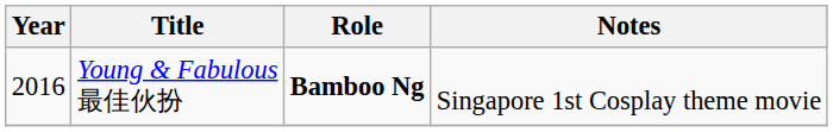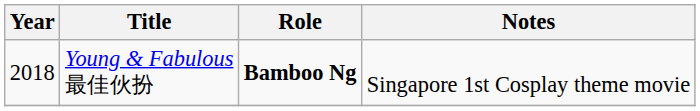 <table class="wikitable">
 <tr>
 <th>Year</th>
 <th>Title</th>
 <th>Role</th>
 <th>Notes</th>
 </tr>
 <tr>
-<td rowspan="1">2016</td>
+<td rowspan="1">2018</td>
 <td><em><a href='#'>Young & Fabulous</a></em> <br> 最佳伙扮</td>
 <td><strong>Bamboo Ng</strong></td>
 <td><br>Singapore 1st Cosplay theme movie</td>
 </tr>
 <tr>
 </tr>
 </table>
